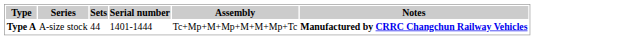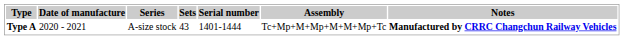 <table border=0 style="border: 1px solid #999; background-color:white; text-align:left;font-size:90%">
 <tr align="center" bgcolor=#cccccc>
 <th>Type</th>
+<th>Date of manufacture</th>
 <th>Series</th>
 <th>Sets</th>
 <th>Serial number</th>
 <th>Assembly</th>
 <th>Notes</th>
 </tr>
 <tr>
 <td><strong>Type A</strong></td>
+<td>2020 - 2021</td>
 <td>A-size stock</td>
-<td>44</td>
+<td>43</td>
 <td>1401-1444</td>
 <td>Tc+Mp+M+Mp+M+M+Mp+Tc</td>
 <td><strong>Manufactured by <a href='#'>CRRC Changchun Railway Vehicles</a></strong></td>
 </tr>
 </table>
